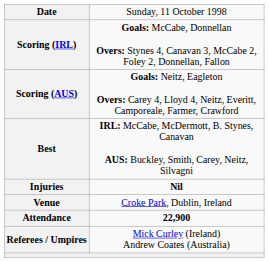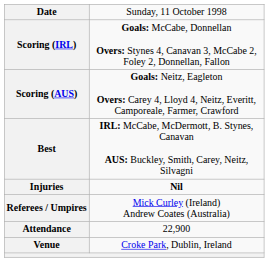 <table class="wikitable">
 <tr>
 <th>Date</th>
 <td style="width:275px; text-align:center;">Sunday, 11 October 1998</td>
 </tr>
 <tr>
 <th>Scoring (<a href='#'>IRL</a>)</th>
 <td style="width:275px; text-align:center;"><strong>Goals:</strong> McCabe, Donnellan <br><br><strong>Overs:</strong> Stynes 4, Canavan 3, McCabe 2, Foley 2, Donnellan, Fallon</td>
 </tr>
 <tr>
 <th>Scoring (<a href='#'>AUS</a>)</th>
 <td style="width:275px; text-align:center;"><strong>Goals:</strong> Neitz, Eagleton <br><br><strong>Overs:</strong> Carey 4, Lloyd 4, Neitz, Everitt, Camporeale, Farmer, Crawford</td>
 </tr>
 <tr>
 <th>Best</th>
 <td style="width:275px; text-align:center;"><strong>IRL:</strong> McCabe, McDermott, B. Stynes, Canavan<br><br><strong>AUS:</strong> Buckley, Smith, Carey, Neitz, Silvagni</td>
 </tr>
 <tr>
 <th>Injuries</th>
 <td style="width:275px; text-align:center;"><strong>Nil</strong></td>
 </tr>
 <tr>
-<th>Venue</th>
-<td style="width:275px; text-align:center;"><a href='#'>Croke Park</a>, Dublin, Ireland</td>
+<th>Referees / Umpires</th>
+<td style="width:275px; text-align:center;"><a href='#'>Mick Curley</a> (Ireland)<br>Andrew Coates (Australia)</td>
 </tr>
 <tr>
 <th>Attendance</th>
-<td style="width:275px; text-align:center;"><strong>22,900</strong></td>
+<td style="width:275px; text-align:center;">22,900</td>
 </tr>
 <tr>
-<th>Referees / Umpires</th>
-<td style="width:275px; text-align:center;"><a href='#'>Mick Curley</a> (Ireland)<br>Andrew Coates (Australia)</td>
+<th>Venue</th>
+<td style="width:275px; text-align:center;"><a href='#'>Croke Park</a>, Dublin, Ireland</td>
 </tr>
 <tr>
 <th colspan="2"></th>
 </tr>
 </table>
